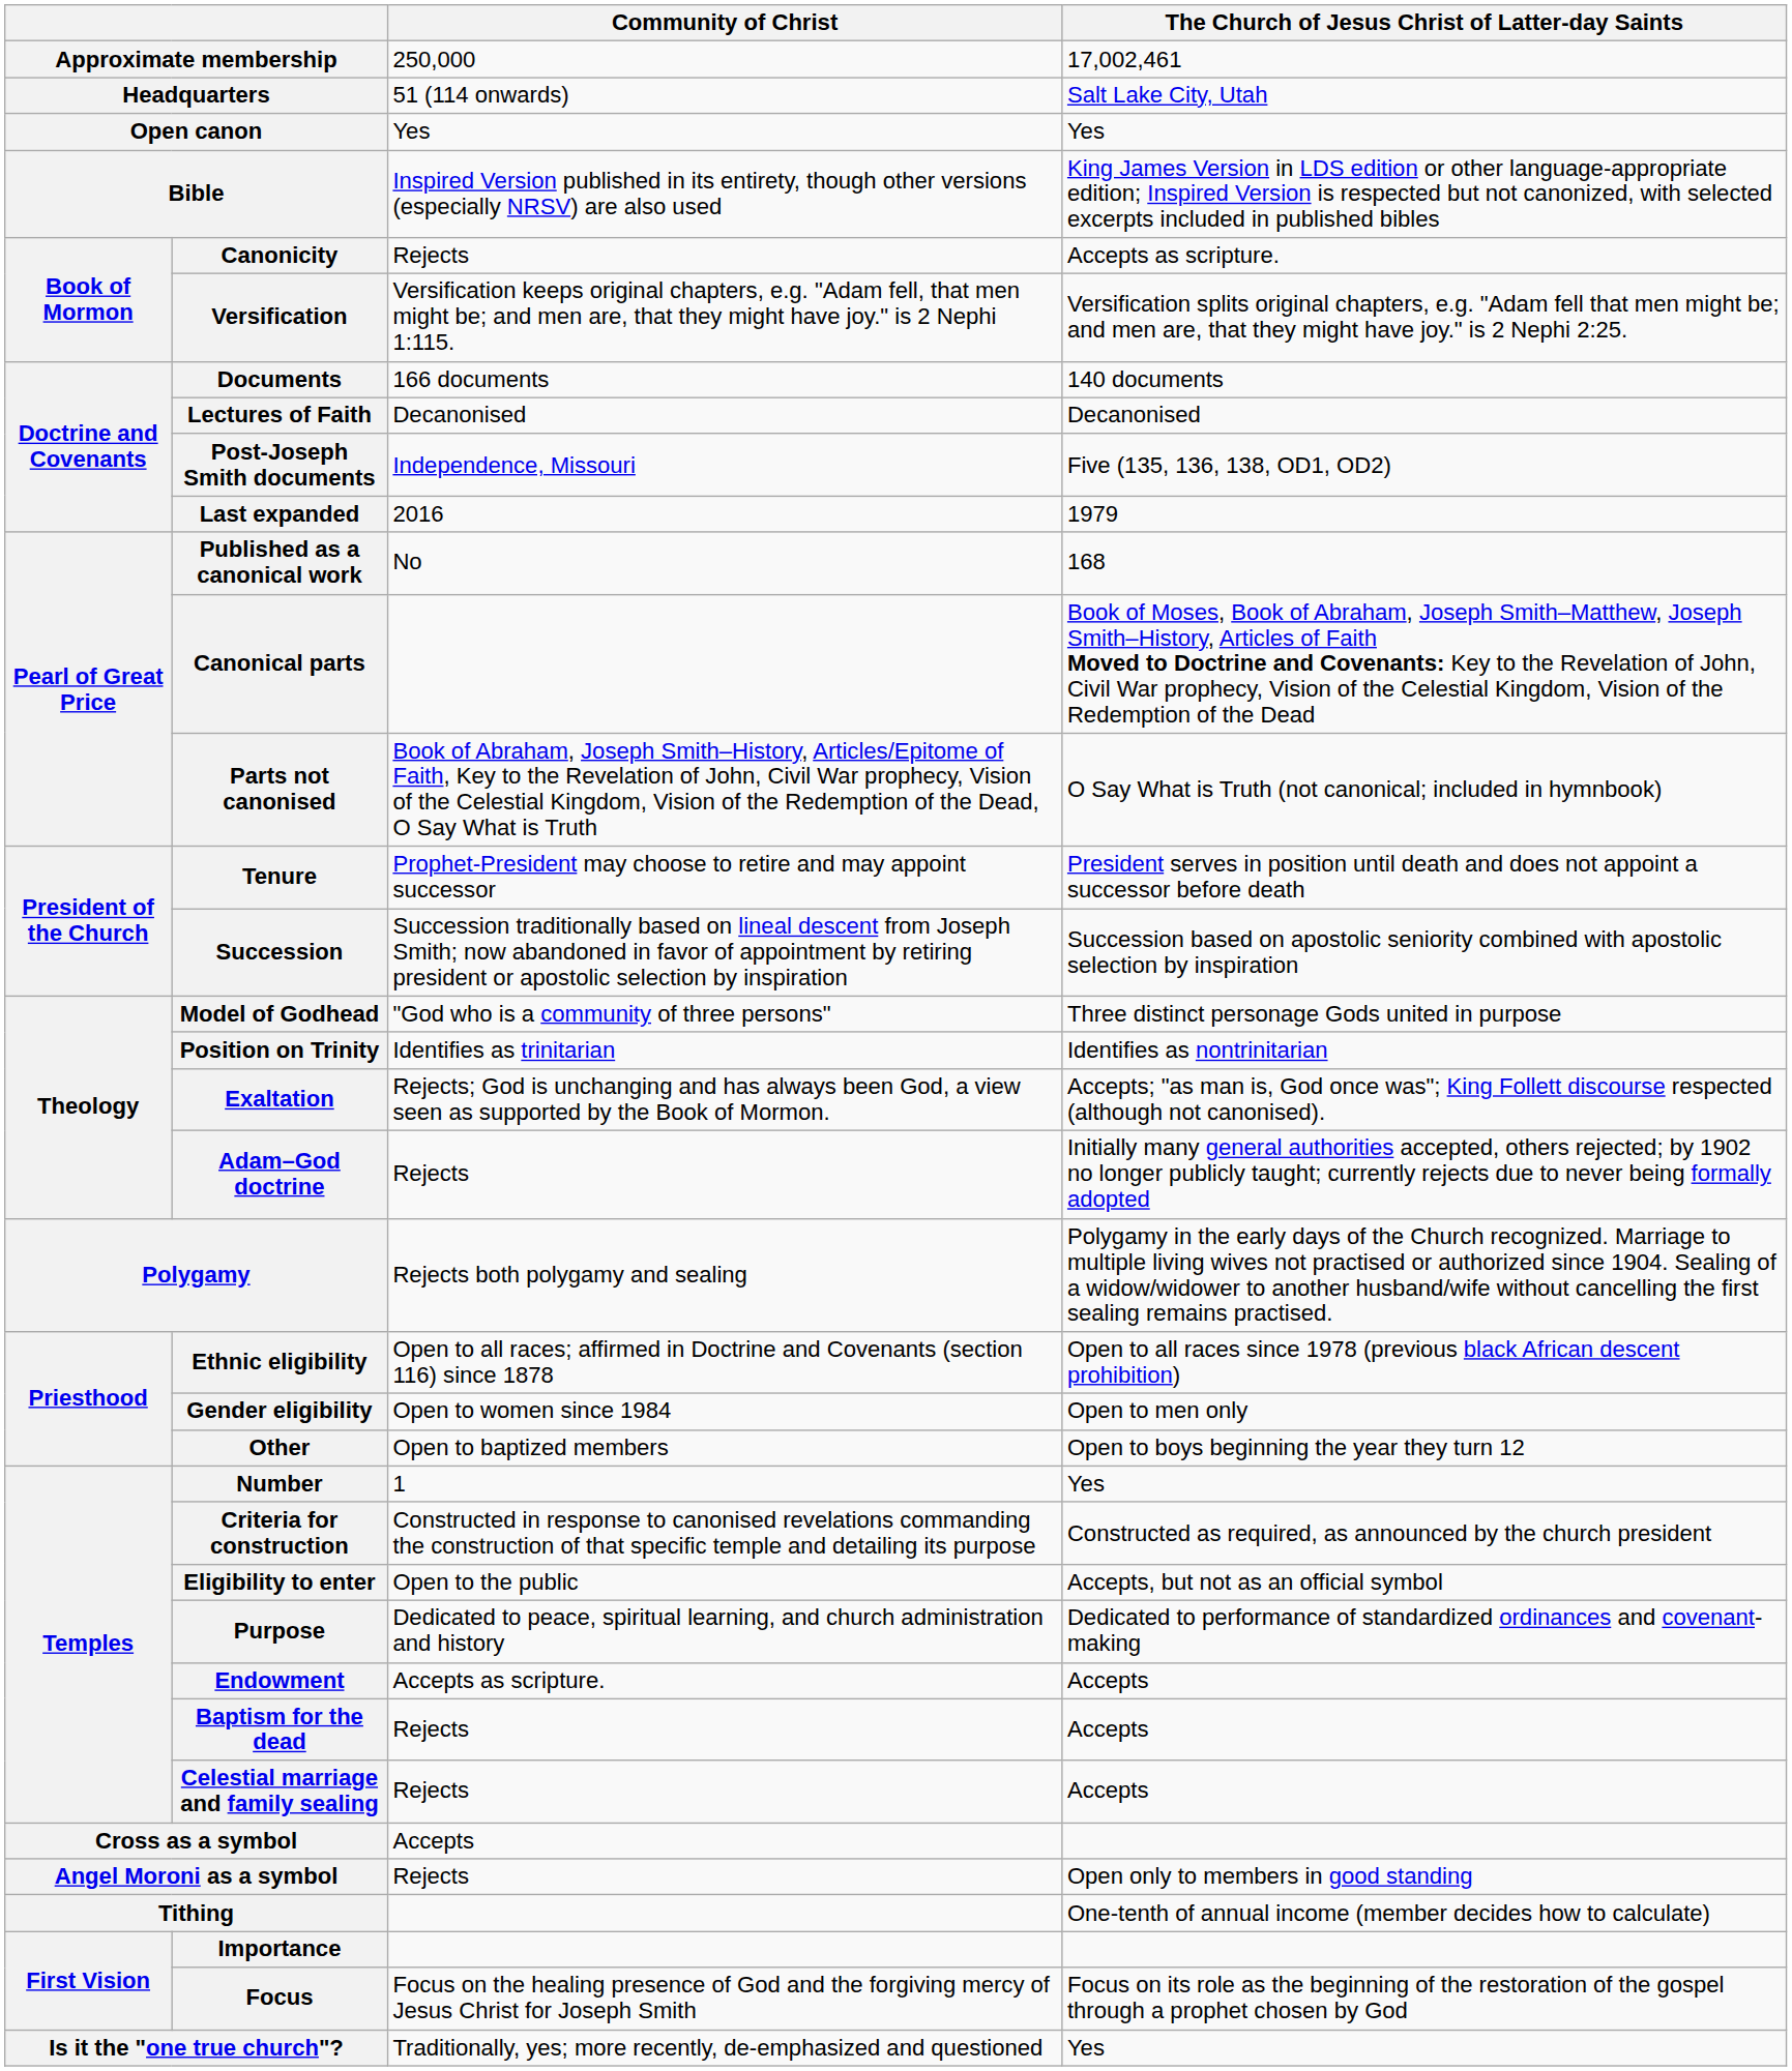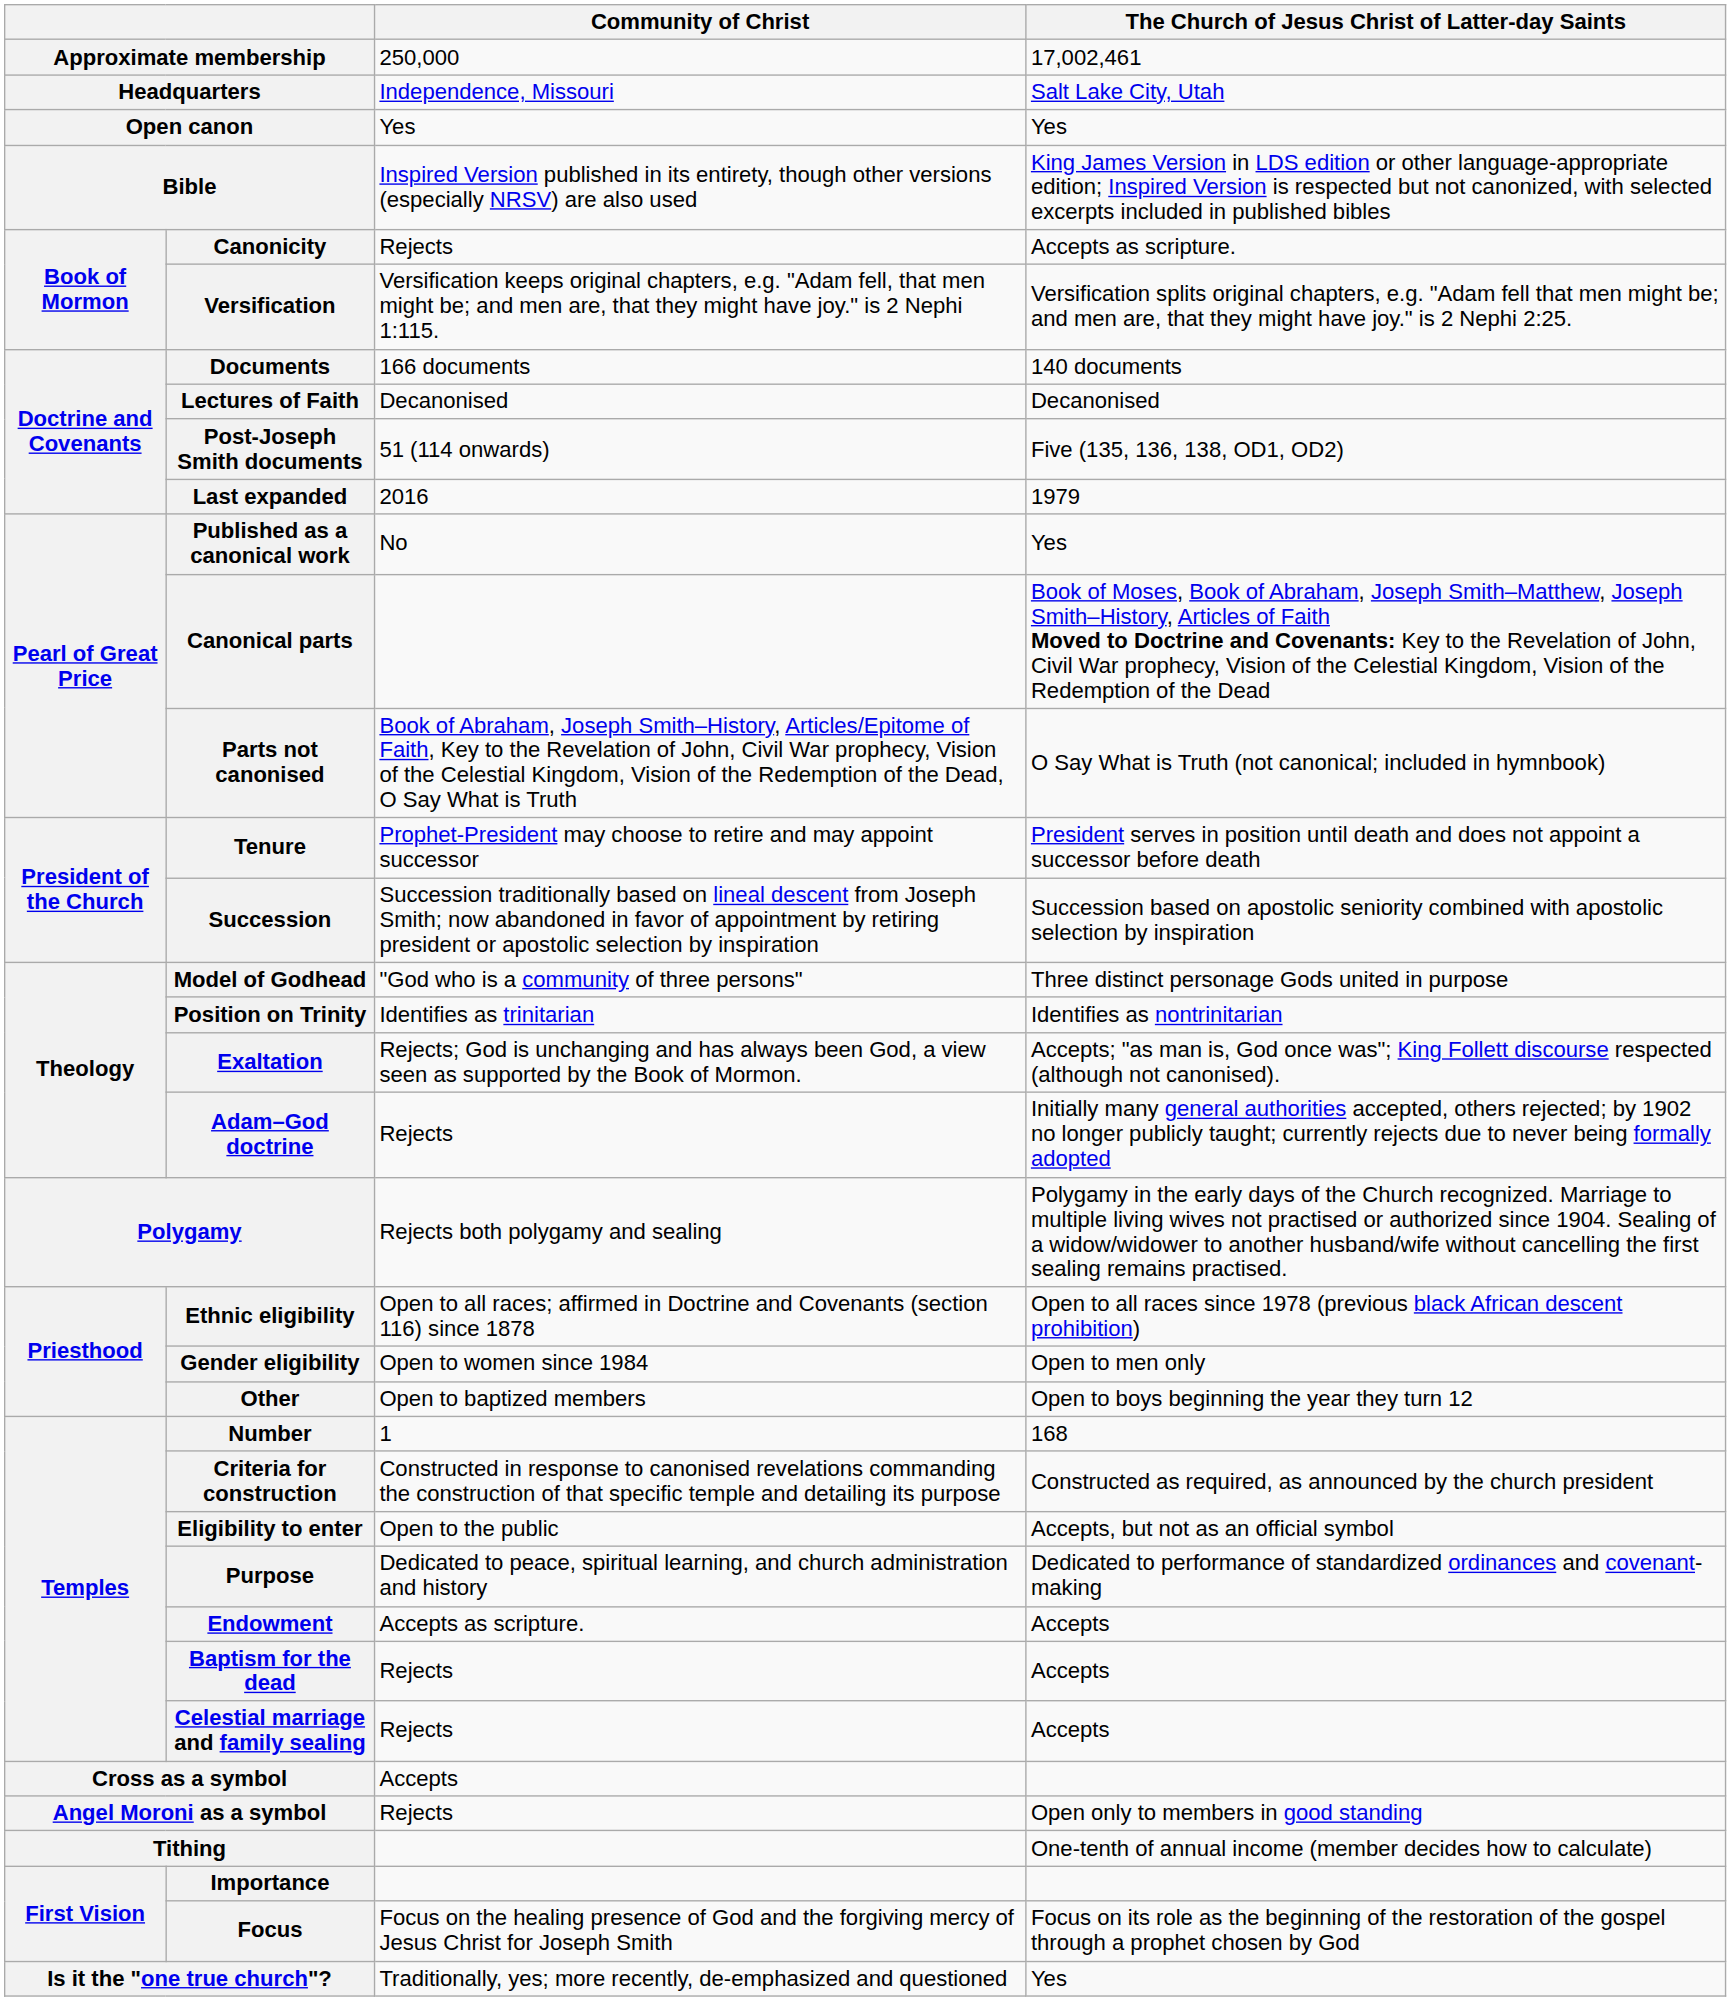 <table class="wikitable">
 <tr>
 <th scope="col" colspan=2></th>
 <th scope="col">Community of Christ</th>
 <th scope="col">The Church of Jesus Christ of Latter-day Saints</th>
 </tr>
 <tr>
 <th scope="row" colspan=2>Approximate membership</th>
 <td>250,000</td>
 <td>17,002,461</td>
 </tr>
 <tr>
 <th scope="row" colspan=2>Headquarters</th>
-<td>51 (114 onwards)</td>
+<td><a href='#'>Independence, Missouri</a></td>
 <td><a href='#'>Salt Lake City, Utah</a></td>
 </tr>
 <tr>
 <th scope="row" colspan=2>Open canon</th>
 <td>Yes</td>
 <td>Yes</td>
 </tr>
 <tr>
 <th scope="row" colspan=2>Bible</th>
 <td><a href='#'>Inspired Version</a> published in its entirety, though other versions (especially <a href='#'>NRSV</a>) are also used</td>
 <td><a href='#'>King James Version</a> in <a href='#'>LDS edition</a> or other language-appropriate edition; <a href='#'>Inspired Version</a> is respected but not canonized, with selected excerpts included in published bibles</td>
 </tr>
 <tr>
 <th scope="row" rowspan=2><a href='#'>Book of Mormon</a></th>
 <th scope="row">Canonicity</th>
 <td>Rejects</td>
 <td>Accepts as scripture.</td>
 </tr>
 <tr>
 <th scope="row">Versification</th>
 <td>Versification keeps original chapters, e.g. "Adam fell, that men might be; and men are, that they might have joy." is 2 Nephi 1:115.</td>
 <td>Versification splits original chapters, e.g. "Adam fell that men might be; and men are, that they might have joy." is 2 Nephi 2:25.</td>
 </tr>
 <tr>
 <th scope="row" rowspan=4><a href='#'>Doctrine and Covenants</a></th>
 <th scope="row">Documents</th>
 <td>166 documents</td>
 <td>140 documents</td>
 </tr>
 <tr>
 <th scope="row">Lectures of Faith</th>
 <td>Decanonised</td>
 <td>Decanonised</td>
 </tr>
 <tr>
 <th scope="row">Post-Joseph Smith documents</th>
-<td><a href='#'>Independence, Missouri</a></td>
+<td>51 (114 onwards)</td>
 <td>Five (135, 136, 138, OD1, OD2)</td>
 </tr>
 <tr>
 <th scope="row">Last expanded</th>
 <td>2016</td>
 <td>1979</td>
 </tr>
 <tr>
 <th scope="row" rowspan=3><a href='#'>Pearl of Great Price</a></th>
 <th scope="row">Published as a canonical work</th>
 <td>No</td>
-<td>168</td>
+<td>Yes</td>
 </tr>
 <tr>
 <th scope="row">Canonical parts</th>
 <td></td>
 <td><a href='#'>Book of Moses</a>, <a href='#'>Book of Abraham</a>, <a href='#'>Joseph Smith–Matthew</a>, <a href='#'>Joseph Smith–History</a>, <a href='#'>Articles of Faith</a><br><strong>Moved to Doctrine and Covenants:</strong> Key to the Revelation of John, Civil War prophecy, Vision of the Celestial Kingdom, Vision of the Redemption of the Dead</td>
 </tr>
 <tr>
 <th scope="row">Parts not canonised</th>
 <td><a href='#'>Book of Abraham</a>, <a href='#'>Joseph Smith–History</a>, <a href='#'>Articles/Epitome of Faith</a>, Key to the Revelation of John, Civil War prophecy, Vision of the Celestial Kingdom, Vision of the Redemption of the Dead, O Say What is Truth</td>
 <td>O Say What is Truth (not canonical; included in hymnbook)</td>
 </tr>
 <tr>
 <th scope="row" rowspan=2><a href='#'>President of the Church</a></th>
 <th scope="row">Tenure</th>
 <td><a href='#'>Prophet-President</a> may choose to retire and may appoint successor</td>
 <td><a href='#'>President</a> serves in position until death and does not appoint a successor before death</td>
 </tr>
 <tr>
 <th scope="row">Succession</th>
 <td>Succession traditionally based on <a href='#'>lineal descent</a> from Joseph Smith; now abandoned in favor of appointment by retiring president or apostolic selection by inspiration</td>
 <td>Succession based on apostolic seniority combined with apostolic selection by inspiration</td>
 </tr>
 <tr>
 <th scope="row" rowspan=4>Theology</th>
 <th scope="row">Model of Godhead</th>
 <td>"God who is a <a href='#'>community</a> of three persons"</td>
 <td>Three distinct personage Gods united in purpose</td>
 </tr>
 <tr>
 <th scope="row">Position on Trinity</th>
 <td>Identifies as <a href='#'>trinitarian</a></td>
 <td>Identifies as <a href='#'>nontrinitarian</a></td>
 </tr>
 <tr>
 <th scope="row"><a href='#'>Exaltation</a></th>
 <td>Rejects; God is unchanging and has always been God, a view seen as supported by the Book of Mormon.</td>
 <td>Accepts; "as man is, God once was"; <a href='#'>King Follett discourse</a> respected (although not canonised).</td>
 </tr>
 <tr>
 <th scope="row"><a href='#'>Adam–God doctrine</a></th>
 <td>Rejects</td>
 <td>Initially many <a href='#'>general authorities</a> accepted, others rejected; by 1902 no longer publicly taught; currently rejects due to never being <a href='#'>formally adopted</a></td>
 </tr>
 <tr>
 <th scope="row" colspan=2><a href='#'>Polygamy</a></th>
 <td>Rejects both polygamy and sealing</td>
 <td>Polygamy in the early days of the Church recognized. Marriage to multiple living wives not practised or authorized since 1904. Sealing of a widow/widower to another husband/wife without cancelling the first sealing remains practised.</td>
 </tr>
 <tr>
 <th scope="row" rowspan=3><a href='#'>Priesthood</a></th>
 <th scope="row">Ethnic eligibility</th>
 <td>Open to all races; affirmed in Doctrine and Covenants (section 116) since 1878</td>
 <td>Open to all races since 1978 (previous <a href='#'>black African descent prohibition</a>)</td>
 </tr>
 <tr>
 <th scope="row">Gender eligibility</th>
 <td>Open to women since 1984</td>
 <td>Open to men only</td>
 </tr>
 <tr>
 <th scope="row">Other</th>
 <td>Open to baptized members</td>
 <td>Open to boys beginning the year they turn 12</td>
 </tr>
 <tr>
 <th scope="row" rowspan=7><a href='#'>Temples</a></th>
 <th scope="row">Number</th>
 <td>1</td>
-<td>Yes</td>
+<td>168</td>
 </tr>
 <tr>
 <th scope="row">Criteria for construction</th>
 <td>Constructed in response to canonised revelations commanding the construction of that specific temple and detailing its purpose</td>
 <td>Constructed as required, as announced by the church president</td>
 </tr>
 <tr>
 <th scope="row">Eligibility to enter</th>
 <td>Open to the public</td>
 <td>Accepts, but not as an official symbol</td>
 </tr>
 <tr>
 <th scope="row">Purpose</th>
 <td>Dedicated to peace, spiritual learning, and church administration and history</td>
 <td>Dedicated to performance of standardized <a href='#'>ordinances</a> and <a href='#'>covenant</a>-making</td>
 </tr>
 <tr>
 <th scope="row"><a href='#'>Endowment</a></th>
 <td>Accepts as scripture.</td>
 <td>Accepts</td>
 </tr>
 <tr>
 <th scope="row"><a href='#'>Baptism for the dead</a></th>
 <td>Rejects</td>
 <td>Accepts</td>
 </tr>
 <tr>
 <th scope="row"><a href='#'>Celestial marriage</a> and <a href='#'>family sealing</a></th>
 <td>Rejects</td>
 <td>Accepts</td>
 </tr>
 <tr>
 <th scope="row" colspan=2>Cross as a symbol</th>
 <td>Accepts</td>
 <td></td>
 </tr>
 <tr>
 <th scope="row" colspan=2><a href='#'>Angel Moroni</a> as a symbol</th>
 <td>Rejects</td>
 <td>Open only to members in <a href='#'>good standing</a></td>
 </tr>
 <tr>
 <th scope="row" colspan=2>Tithing</th>
 <td></td>
 <td>One-tenth of annual income (member decides how to calculate)</td>
 </tr>
 <tr>
 <th scope="row" rowspan=2><a href='#'>First Vision</a></th>
 <th scope="row">Importance</th>
 <td></td>
 <td></td>
 </tr>
 <tr>
 <th scope="row">Focus</th>
 <td>Focus on the healing presence of God and the forgiving mercy of Jesus Christ for Joseph Smith</td>
 <td>Focus on its role as the beginning of the restoration of the gospel through a prophet chosen by God</td>
 </tr>
 <tr>
 <th scope="row" colspan=2>Is it the "<a href='#'>one true church</a>"?</th>
 <td>Traditionally, yes; more recently, de-emphasized and questioned</td>
 <td>Yes</td>
 </tr>
 </table>
